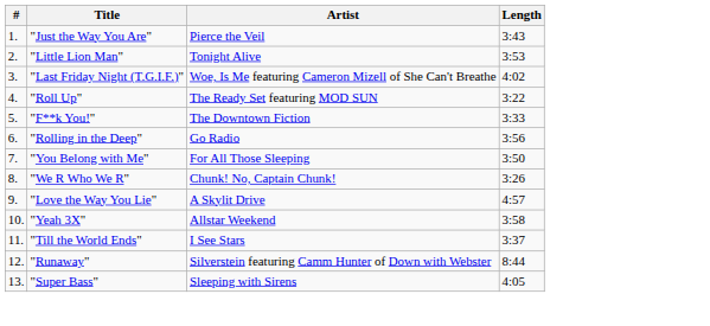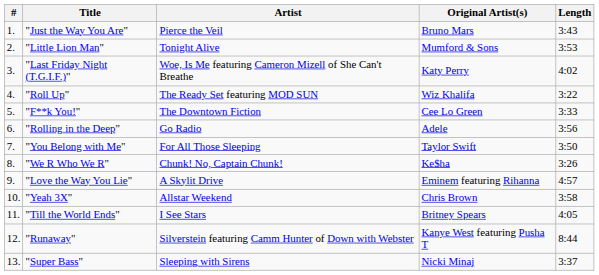 <table class="wikitable" border="1">
 <tr>
 <th>#</th>
 <th>Title</th>
 <th>Artist</th>
+<th>Original Artist(s)</th>
 <th>Length</th>
 </tr>
 <tr>
 <td>1.</td>
 <td>"<a href='#'>Just the Way You Are</a>"</td>
 <td><a href='#'>Pierce the Veil</a></td>
+<td><a href='#'>Bruno Mars</a></td>
 <td>3:43</td>
 </tr>
 <tr>
 <td>2.</td>
 <td>"<a href='#'>Little Lion Man</a>"</td>
 <td><a href='#'>Tonight Alive</a></td>
+<td><a href='#'>Mumford & Sons</a></td>
 <td>3:53</td>
 </tr>
 <tr>
 <td>3.</td>
 <td>"<a href='#'>Last Friday Night (T.G.I.F.)</a>"</td>
 <td><a href='#'>Woe, Is Me</a> featuring <a href='#'>Cameron Mizell</a> of She Can't Breathe</td>
+<td><a href='#'>Katy Perry</a></td>
 <td>4:02</td>
 </tr>
 <tr>
 <td>4.</td>
 <td>"<a href='#'>Roll Up</a>"</td>
 <td><a href='#'>The Ready Set</a> featuring <a href='#'>MOD SUN</a></td>
+<td><a href='#'>Wiz Khalifa</a></td>
 <td>3:22</td>
 </tr>
 <tr>
 <td>5.</td>
 <td>"<a href='#'>F**k You!</a>"</td>
 <td><a href='#'>The Downtown Fiction</a></td>
+<td><a href='#'>Cee Lo Green</a></td>
 <td>3:33</td>
 </tr>
 <tr>
 <td>6.</td>
 <td>"<a href='#'>Rolling in the Deep</a>"</td>
 <td><a href='#'>Go Radio</a></td>
+<td><a href='#'>Adele</a></td>
 <td>3:56</td>
 </tr>
 <tr>
 <td>7.</td>
 <td>"<a href='#'>You Belong with Me</a>"</td>
 <td><a href='#'>For All Those Sleeping</a></td>
+<td><a href='#'>Taylor Swift</a></td>
 <td>3:50</td>
 </tr>
 <tr>
 <td>8.</td>
 <td>"<a href='#'>We R Who We R</a>"</td>
 <td><a href='#'>Chunk! No, Captain Chunk!</a></td>
+<td><a href='#'>Ke$ha</a></td>
 <td>3:26</td>
 </tr>
 <tr>
 <td>9.</td>
 <td>"<a href='#'>Love the Way You Lie</a>"</td>
 <td><a href='#'>A Skylit Drive</a></td>
+<td><a href='#'>Eminem</a> featuring <a href='#'>Rihanna</a></td>
 <td>4:57</td>
 </tr>
 <tr>
 <td>10.</td>
 <td>"<a href='#'>Yeah 3X</a>"</td>
 <td><a href='#'>Allstar Weekend</a></td>
+<td><a href='#'>Chris Brown</a></td>
 <td>3:58</td>
 </tr>
 <tr>
 <td>11.</td>
 <td>"<a href='#'>Till the World Ends</a>"</td>
 <td><a href='#'>I See Stars</a></td>
-<td>3:37</td>
+<td><a href='#'>Britney Spears</a></td>
+<td>4:05</td>
 </tr>
 <tr>
 <td>12.</td>
 <td>"<a href='#'>Runaway</a>"</td>
 <td><a href='#'>Silverstein</a> featuring <a href='#'>Camm Hunter</a> of <a href='#'>Down with Webster</a></td>
+<td><a href='#'>Kanye West</a> featuring <a href='#'>Pusha T</a></td>
 <td>8:44</td>
 </tr>
 <tr>
 <td>13.</td>
 <td>"<a href='#'>Super Bass</a>"</td>
 <td><a href='#'>Sleeping with Sirens</a></td>
-<td>4:05</td>
+<td><a href='#'>Nicki Minaj</a></td>
+<td>3:37</td>
 </tr>
 </table>
